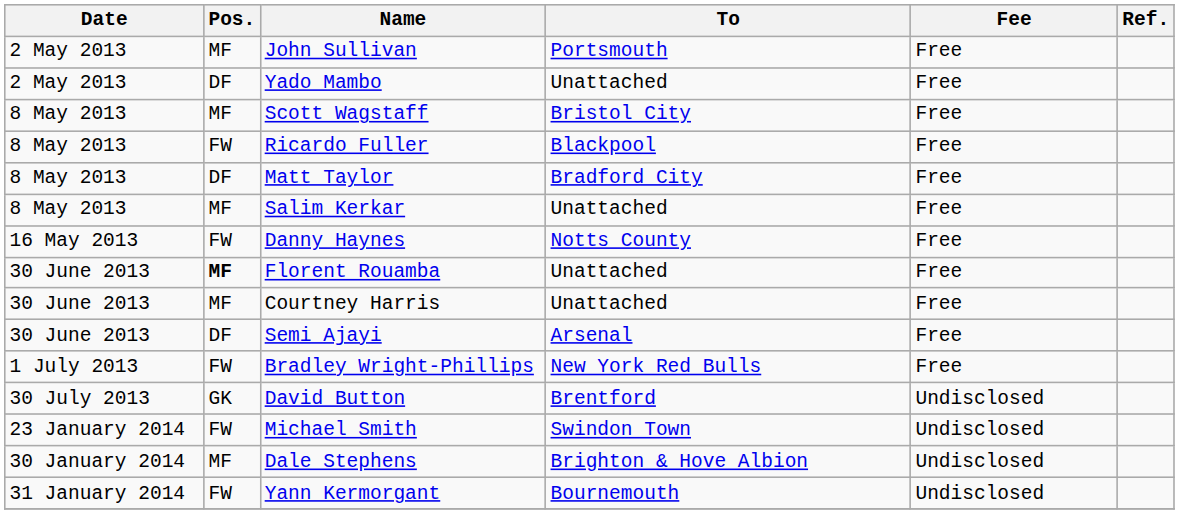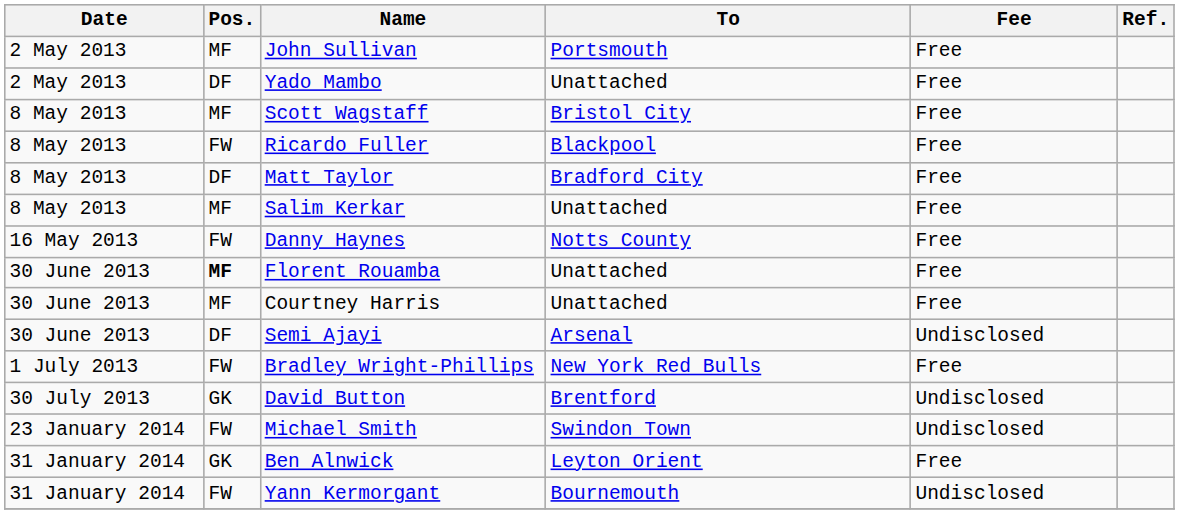 <table class="wikitable" style="font-size:95%;">
 <tr>
 <th style="width:120px;">Date</th>
 <th style="width:25px;">Pos.</th>
 <th style="width:175px;">Name</th>
 <th style="width:225px;">To</th>
 <th style="width:125px;">Fee</th>
 <th style="width:25px;">Ref.</th>
 </tr>
 <tr>
 <td>2 May 2013</td>
 <td>MF</td>
 <td> <a href='#'>John Sullivan</a></td>
 <td> <a href='#'>Portsmouth</a></td>
 <td>Free</td>
 <td></td>
 </tr>
 <tr>
 <td>2 May 2013</td>
 <td>DF</td>
 <td> <a href='#'>Yado Mambo</a></td>
 <td>Unattached</td>
 <td>Free</td>
 <td></td>
 </tr>
 <tr>
 <td>8 May 2013</td>
 <td>MF</td>
 <td> <a href='#'>Scott Wagstaff</a></td>
 <td> <a href='#'>Bristol City</a></td>
 <td>Free</td>
 <td></td>
 </tr>
 <tr>
 <td>8 May 2013</td>
 <td>FW</td>
 <td> <a href='#'>Ricardo Fuller</a></td>
 <td> <a href='#'>Blackpool</a></td>
 <td>Free</td>
 <td></td>
 </tr>
 <tr>
 <td>8 May 2013</td>
 <td>DF</td>
 <td> <a href='#'>Matt Taylor</a></td>
 <td> <a href='#'>Bradford City</a></td>
 <td>Free</td>
 <td></td>
 </tr>
 <tr>
 <td>8 May 2013</td>
 <td>MF</td>
 <td> <a href='#'>Salim Kerkar</a></td>
 <td>Unattached</td>
 <td>Free</td>
 <td></td>
 </tr>
 <tr>
 <td>16 May 2013</td>
 <td>FW</td>
 <td> <a href='#'>Danny Haynes</a></td>
 <td> <a href='#'>Notts County</a></td>
 <td>Free</td>
 <td></td>
 </tr>
 <tr>
 <td>30 June 2013</td>
 <td><strong>MF</strong></td>
 <td> <a href='#'>Florent Rouamba</a></td>
 <td>Unattached</td>
 <td>Free</td>
 <td></td>
 </tr>
 <tr>
 <td>30 June 2013</td>
 <td>MF</td>
 <td> Courtney Harris</td>
 <td>Unattached</td>
 <td>Free</td>
 <td></td>
 </tr>
 <tr>
 <td>30 June 2013</td>
 <td>DF</td>
 <td> <a href='#'>Semi Ajayi</a></td>
 <td> <a href='#'>Arsenal</a></td>
-<td>Free</td>
+<td>Undisclosed</td>
 <td></td>
 </tr>
 <tr>
 <td>1 July 2013</td>
 <td>FW</td>
 <td> <a href='#'>Bradley Wright-Phillips</a></td>
 <td> <a href='#'>New York Red Bulls</a></td>
 <td>Free</td>
 <td></td>
 </tr>
 <tr>
 <td>30 July 2013</td>
 <td>GK</td>
 <td> <a href='#'>David Button</a></td>
 <td> <a href='#'>Brentford</a></td>
 <td>Undisclosed</td>
 <td></td>
 </tr>
 <tr>
 <td>23 January 2014</td>
 <td>FW</td>
 <td> <a href='#'>Michael Smith</a></td>
 <td> <a href='#'>Swindon Town</a></td>
 <td>Undisclosed</td>
 <td></td>
 </tr>
 <tr>
-<td>30 January 2014</td>
-<td>MF</td>
-<td> <a href='#'>Dale Stephens</a></td>
-<td> <a href='#'>Brighton & Hove Albion</a></td>
-<td>Undisclosed</td>
+<td>31 January 2014</td>
+<td>GK</td>
+<td> <a href='#'>Ben Alnwick</a></td>
+<td> <a href='#'>Leyton Orient</a></td>
+<td>Free</td>
 <td></td>
 </tr>
 <tr>
 <td>31 January 2014</td>
 <td>FW</td>
 <td> <a href='#'>Yann Kermorgant</a></td>
 <td> <a href='#'>Bournemouth</a></td>
 <td>Undisclosed</td>
 <td></td>
 </tr>
 <tr>
 </tr>
 </table>
